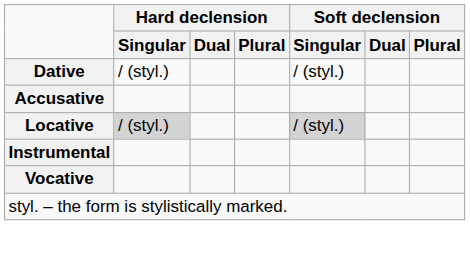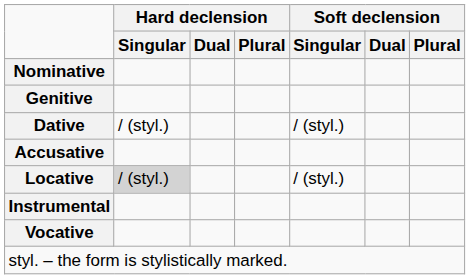 <table class="wikitable">
 <tr>
 <td rowspan="2"></td>
 <th colspan="3">Hard declension</th>
 <th colspan="3">Soft declension</th>
 </tr>
 <tr>
 <th>Singular</th>
 <th>Dual</th>
 <th>Plural</th>
 <th>Singular</th>
 <th>Dual</th>
 <th>Plural</th>
+</tr>
+<tr>
+<th>Nominative</th>
+<td></td>
+<td></td>
+<td></td>
+<td></td>
+<td></td>
+<td></td>
+</tr>
+<tr>
+<th>Genitive</th>
+<td></td>
+<td></td>
+<td></td>
+<td></td>
+<td></td>
+<td></td>
 </tr>
 <tr>
 <th>Dative</th>
 <td> /  (styl.)</td>
 <td></td>
 <td></td>
 <td> /  (styl.)</td>
 <td></td>
 <td></td>
 </tr>
 <tr>
 <th>Accusative</th>
 <td></td>
 <td></td>
 <td></td>
 <td></td>
 <td></td>
 <td></td>
 </tr>
 <tr>
 <th>Locative</th>
 <td style="background: lightgrey;"> /  (styl.)</td>
 <td></td>
 <td></td>
-<td style="background: lightgrey;"> /  (styl.)</td>
+<td> /  (styl.)</td>
 <td></td>
 <td></td>
 </tr>
 <tr>
 <th>Instrumental</th>
 <td></td>
 <td></td>
 <td></td>
 <td></td>
 <td></td>
 <td></td>
 </tr>
 <tr>
 <th>Vocative</th>
 <td></td>
 <td></td>
 <td></td>
 <td></td>
 <td></td>
 <td></td>
 </tr>
 <tr>
 <td colspan="7">styl. – the form is stylistically marked.</td>
 </tr>
 </table>
